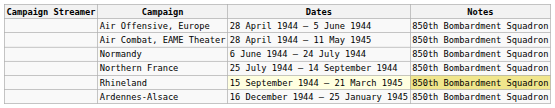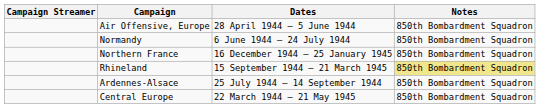 <table class="wikitable">
 <tr style="background:#efefef;">
 <th>Campaign Streamer</th>
 <th>Campaign</th>
 <th>Dates</th>
 <th>Notes</th>
 </tr>
 <tr>
 <td></td>
 <td>Air Offensive, Europe</td>
 <td>28 April 1944 – 5 June 1944</td>
 <td>850th Bombardment Squadron</td>
 </tr>
 <tr>
 <td></td>
-<td>Air Combat, EAME Theater</td>
-<td>28 April 1944 – 11 May 1945</td>
-<td>850th Bombardment Squadron</td>
-</tr>
-<tr>
-<td></td>
 <td>Normandy</td>
 <td>6 June 1944 – 24 July 1944</td>
 <td>850th Bombardment Squadron</td>
 </tr>
 <tr>
 <td></td>
 <td>Northern France</td>
+<td>16 December 1944 – 25 January 1945</td>
+<td>850th Bombardment Squadron</td>
+</tr>
+<tr>
+<td></td>
+<td>Rhineland</td>
+<td>15 September 1944 – 21 March 1945</td>
+<td style="background: khaki;">850th Bombardment Squadron</td>
+</tr>
+<tr>
+<td></td>
+<td>Ardennes-Alsace</td>
 <td>25 July 1944 – 14 September 1944</td>
 <td>850th Bombardment Squadron</td>
 </tr>
 <tr>
 <td></td>
-<td>Rhineland</td>
-<td style="background: lightyellow;">15 September 1944 – 21 March 1945</td>
-<td style="background: khaki;">850th Bombardment Squadron</td>
-</tr>
-<tr>
-<td></td>
-<td>Ardennes-Alsace</td>
-<td>16 December 1944 – 25 January 1945</td>
+<td>Central Europe</td>
+<td>22 March 1944 – 21 May 1945</td>
 <td>850th Bombardment Squadron</td>
 </tr>
 </table>
